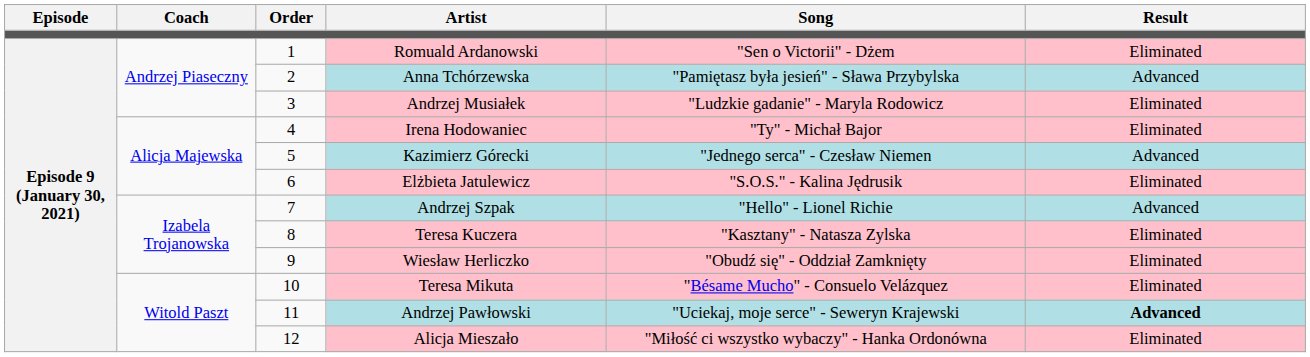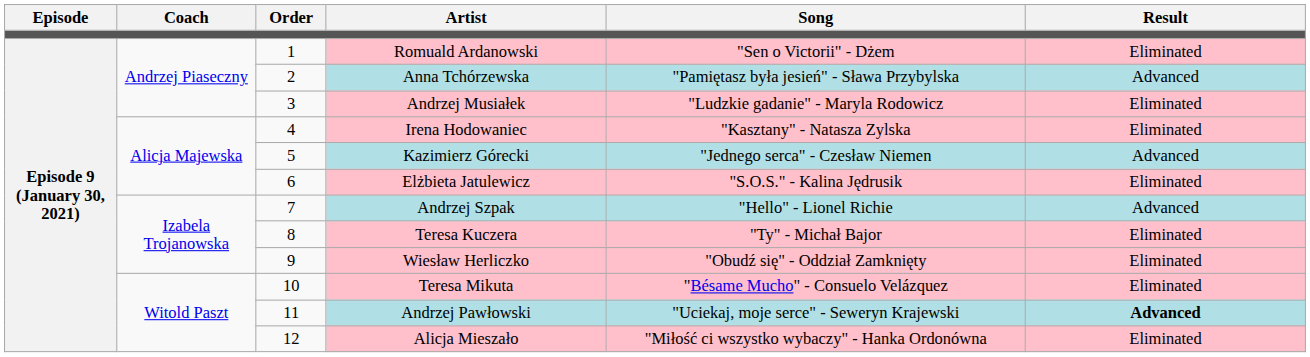 <table class="wikitable" style="text-align: center; width:100%;">
 <tr>
 <th style="width:08%;">Episode</th>
 <th style="width:10%;">Coach</th>
 <th style="width:05%;">Order</th>
 <th style="width:20%;">Artist</th>
 <th style="width:30%;">Song</th>
 <th style="width:20%;">Result</th>
 </tr>
 <tr>
 <td colspan="24" style="background:#555;"></td>
 </tr>
 <tr>
 <th rowspan="13">Episode 9 (January 30, 2021)</th>
 </tr>
 <tr>
 <td rowspan="3"><a href='#'>Andrzej Piaseczny</a></td>
 <td>1</td>
 <td style="background:pink;">Romuald Ardanowski</td>
 <td style="background:pink;">"Sen o Victorii" - Dżem</td>
 <td style="background:pink;">Eliminated</td>
 </tr>
 <tr>
 <td>2</td>
 <td style="background:#b0e0e6;">Anna Tchórzewska</td>
 <td style="background:#b0e0e6;">"Pamiętasz była jesień" - Sława Przybylska</td>
 <td style="background:#b0e0e6;">Advanced</td>
 </tr>
 <tr>
 <td>3</td>
 <td style="background:pink;">Andrzej Musiałek</td>
 <td style="background:pink;">"Ludzkie gadanie" - Maryla Rodowicz</td>
 <td style="background:pink;">Eliminated</td>
 </tr>
 <tr>
 <td rowspan="3"><a href='#'>Alicja Majewska</a></td>
 <td>4</td>
 <td style="background:pink;">Irena Hodowaniec</td>
-<td style="background:pink;">"Ty" - Michał Bajor</td>
+<td style="background:pink;">"Kasztany" - Natasza Zylska</td>
 <td style="background:pink;">Eliminated</td>
 </tr>
 <tr>
 <td>5</td>
 <td style="background:#b0e0e6;">Kazimierz Górecki</td>
 <td style="background:#b0e0e6;">"Jednego serca" - Czesław Niemen</td>
 <td style="background:#b0e0e6;">Advanced</td>
 </tr>
 <tr>
 <td>6</td>
 <td style="background:pink;">Elżbieta Jatulewicz</td>
 <td style="background:pink;">"S.O.S." - Kalina Jędrusik</td>
 <td style="background:pink;">Eliminated</td>
 </tr>
 <tr>
 <td rowspan="3"><a href='#'>Izabela Trojanowska</a></td>
 <td>7</td>
 <td style="background:#b0e0e6;">Andrzej Szpak</td>
 <td style="background:#b0e0e6;">"Hello" - Lionel Richie</td>
 <td style="background:#b0e0e6;">Advanced</td>
 </tr>
 <tr>
 <td>8</td>
 <td style="background:pink;">Teresa Kuczera</td>
-<td style="background:pink;">"Kasztany" - Natasza Zylska</td>
+<td style="background:pink;">"Ty" - Michał Bajor</td>
 <td style="background:pink;">Eliminated</td>
 </tr>
 <tr>
 <td>9</td>
 <td style="background:pink;">Wiesław Herliczko</td>
 <td style="background:pink;">"Obudź się" - Oddział Zamknięty</td>
 <td style="background:pink;">Eliminated</td>
 </tr>
 <tr>
 <td rowspan="3"><a href='#'>Witold Paszt</a></td>
 <td>10</td>
 <td style="background:pink;">Teresa Mikuta</td>
 <td style="background:pink;">"<a href='#'>Bésame Mucho</a>" - Consuelo Velázquez</td>
 <td style="background:pink;">Eliminated</td>
 </tr>
 <tr>
 <td>11</td>
 <td style="background:#b0e0e6;">Andrzej Pawłowski</td>
 <td style="background:#b0e0e6;">"Uciekaj, moje serce" - Seweryn Krajewski</td>
 <td style="background:#b0e0e6;"><strong>Advanced</strong></td>
 </tr>
 <tr>
 <td>12</td>
 <td style="background:pink;">Alicja Mieszało</td>
 <td style="background:pink;">"Miłość ci wszystko wybaczy" - Hanka Ordonówna</td>
 <td style="background:pink;">Eliminated</td>
 </tr>
 </table>
